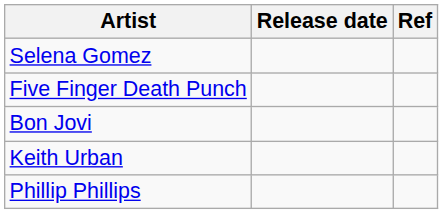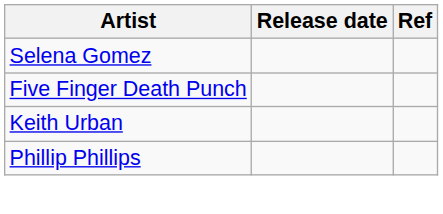 <table class="wikitable mw-collapsible mw-collapsed">
 <tr>
 <th>Artist</th>
 <th>Release date</th>
 <th>Ref</th>
 </tr>
 <tr>
 <td><a href='#'>Selena Gomez</a></td>
 <td></td>
 <td></td>
 </tr>
 <tr>
 <td><a href='#'>Five Finger Death Punch</a></td>
 <td></td>
 <td></td>
 </tr>
 <tr>
-<td><a href='#'>Bon Jovi</a></td>
-<td></td>
-<td></td>
-</tr>
-<tr>
 <td><a href='#'>Keith Urban</a></td>
 <td></td>
 <td></td>
 </tr>
 <tr>
 <td><a href='#'>Phillip Phillips</a></td>
 <td></td>
 <td></td>
 </tr>
 </table>
